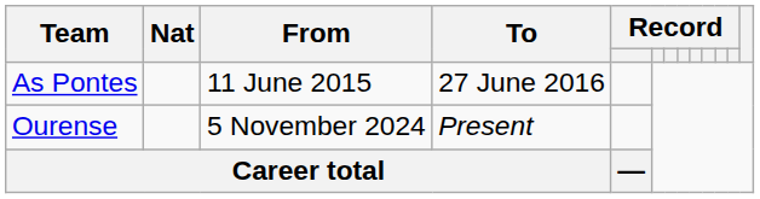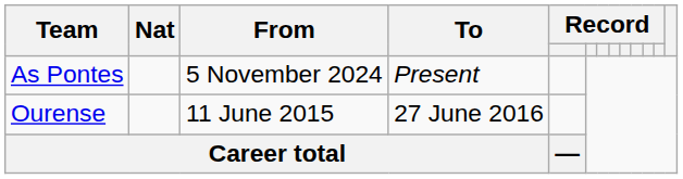 <table class="wikitable" style="text-align: center">
 <tr>
 <th rowspan="2">Team</th>
 <th rowspan="2">Nat</th>
 <th rowspan="2">From</th>
 <th rowspan="2">To</th>
 <th colspan="8">Record</th>
 <th rowspan=2></th>
 </tr>
 <tr>
 <th></th>
 <th></th>
 <th></th>
 <th></th>
 <th></th>
 <th></th>
 <th></th>
 <th></th>
 </tr>
 <tr>
 <td align="left"><a href='#'>As Pontes</a></td>
 <td></td>
-<td align=left>11 June 2015</td>
-<td align=left>27 June 2016<br></td>
+<td align=left>5 November 2024</td>
+<td align=left><em>Present</em><br></td>
 <td></td>
 </tr>
 <tr>
 <td align="left"><a href='#'>Ourense</a></td>
 <td></td>
-<td align=left>5 November 2024</td>
-<td align=left><em>Present</em><br></td>
+<td align=left>11 June 2015</td>
+<td align=left>27 June 2016<br></td>
 <td></td>
 </tr>
 <tr>
 <th colspan=4>Career total<br></th>
 <th>—</th>
 </tr>
 </table>
